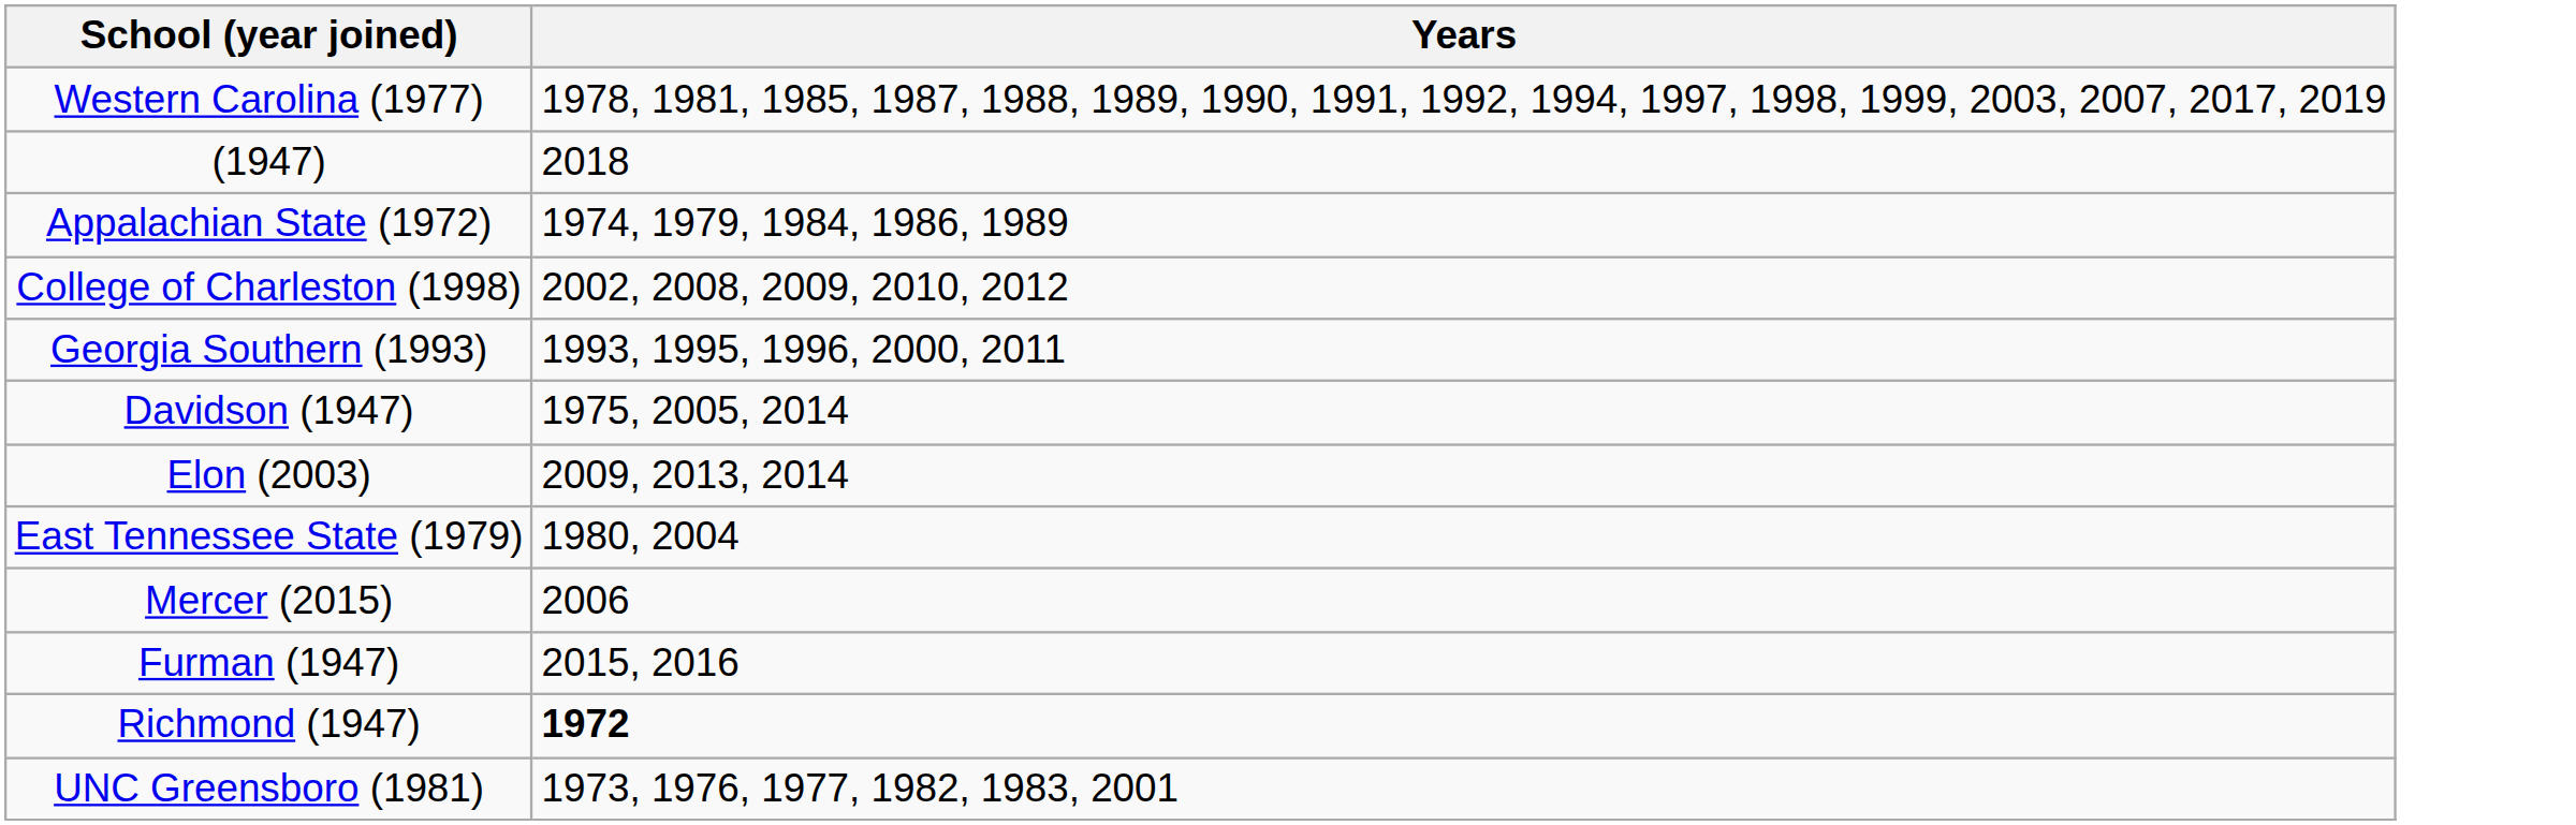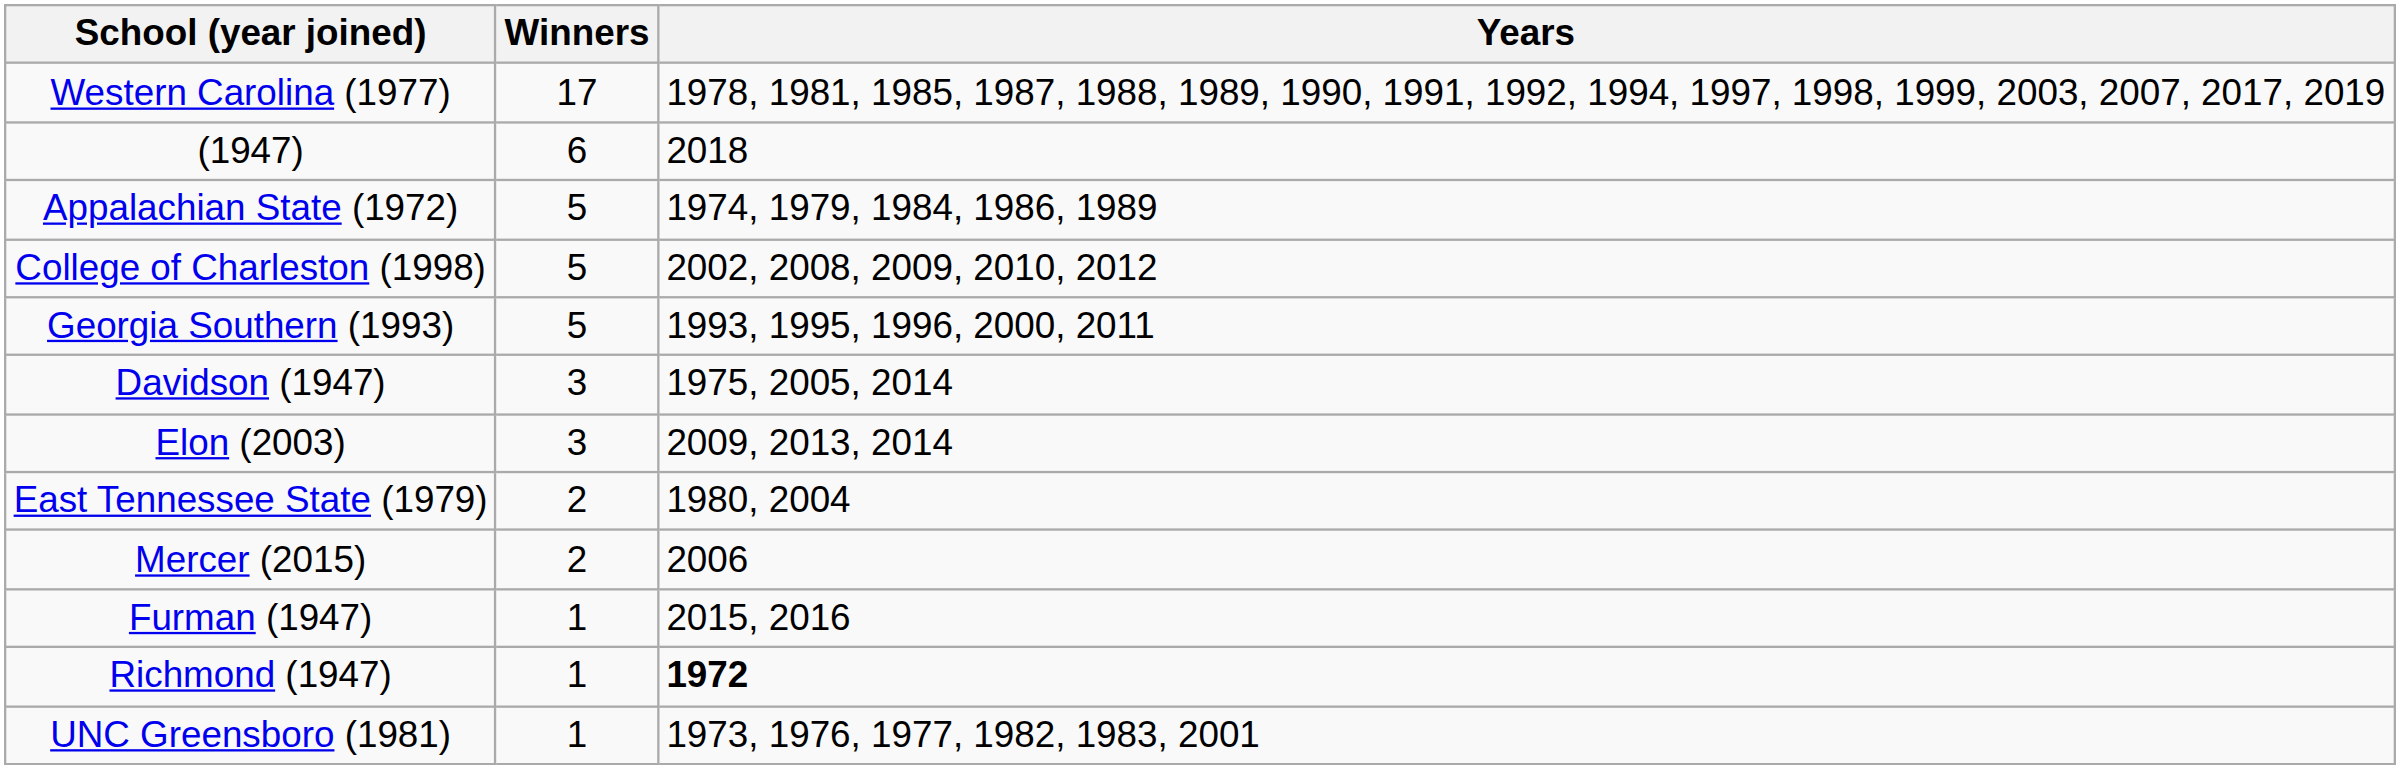 <table class="wikitable sortable">
 <tr>
 <th>School (year joined)</th>
+<th>Winners</th>
 <th class=unsortable>Years</th>
 </tr>
 <tr>
 <td align=center><a href='#'>Western Carolina</a> (1977)</td>
+<td align=center>17</td>
 <td>1978, 1981, 1985, 1987, 1988, 1989, 1990, 1991, 1992, 1994, 1997, 1998, 1999, 2003, 2007, 2017, 2019</td>
 </tr>
 <tr>
 <td align=center> (1947)</td>
+<td align=center>6</td>
 <td>2018</td>
 </tr>
 <tr>
 <td align=center><a href='#'>Appalachian State</a> (1972)</td>
+<td align=center>5</td>
 <td>1974, 1979, 1984, 1986, 1989</td>
 </tr>
 <tr>
 <td align=center><a href='#'>College of Charleston</a> (1998)</td>
+<td align=center>5</td>
 <td>2002, 2008, 2009, 2010, 2012</td>
 </tr>
 <tr>
 <td align=center><a href='#'>Georgia Southern</a> (1993)</td>
+<td align=center>5</td>
 <td>1993, 1995, 1996, 2000, 2011</td>
 </tr>
 <tr>
 <td align=center><a href='#'>Davidson</a> (1947)</td>
+<td align=center>3</td>
 <td>1975, 2005, 2014</td>
 </tr>
 <tr>
 <td align=center><a href='#'>Elon</a>  (2003)</td>
+<td align=center>3</td>
 <td>2009, 2013, 2014</td>
 </tr>
 <tr>
 <td align=center><a href='#'>East Tennessee State</a> (1979)</td>
+<td align=center>2</td>
 <td>1980, 2004</td>
 </tr>
 <tr>
 <td align=center><a href='#'>Mercer</a> (2015)</td>
+<td align=center>2</td>
 <td>2006</td>
 </tr>
 <tr>
 <td align=center><a href='#'>Furman</a> (1947)</td>
+<td align=center>1</td>
 <td>2015, 2016</td>
 </tr>
 <tr>
 <td align=center><a href='#'>Richmond</a> (1947)</td>
+<td align=center>1</td>
 <td><strong>1972</strong></td>
 </tr>
 <tr>
 <td align=center><a href='#'>UNC Greensboro</a> (1981)</td>
+<td align=center>1</td>
 <td>1973, 1976, 1977, 1982, 1983, 2001</td>
 </tr>
 </table>
